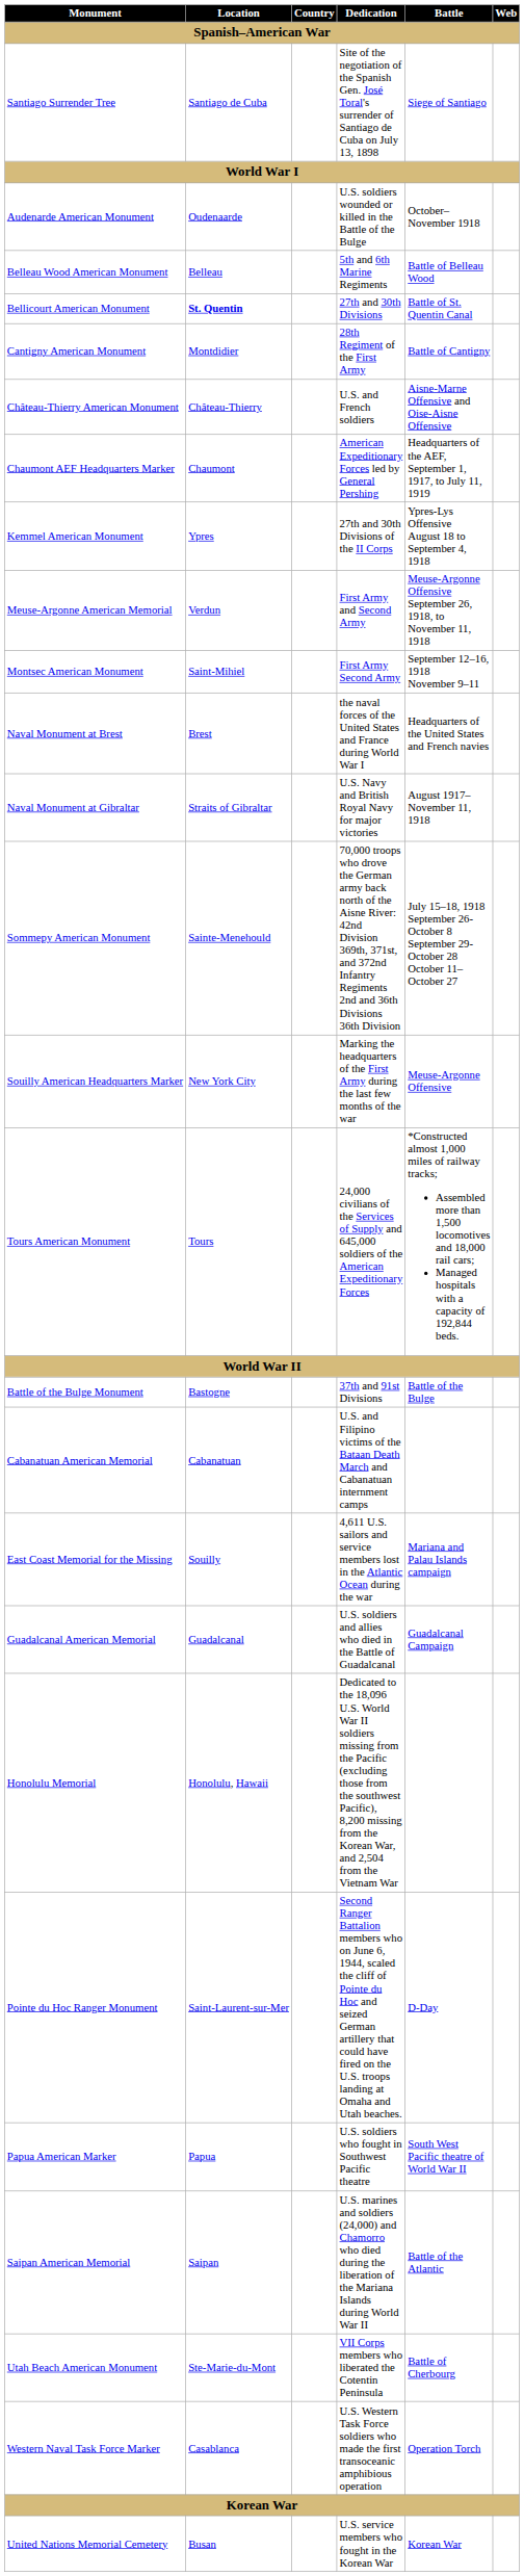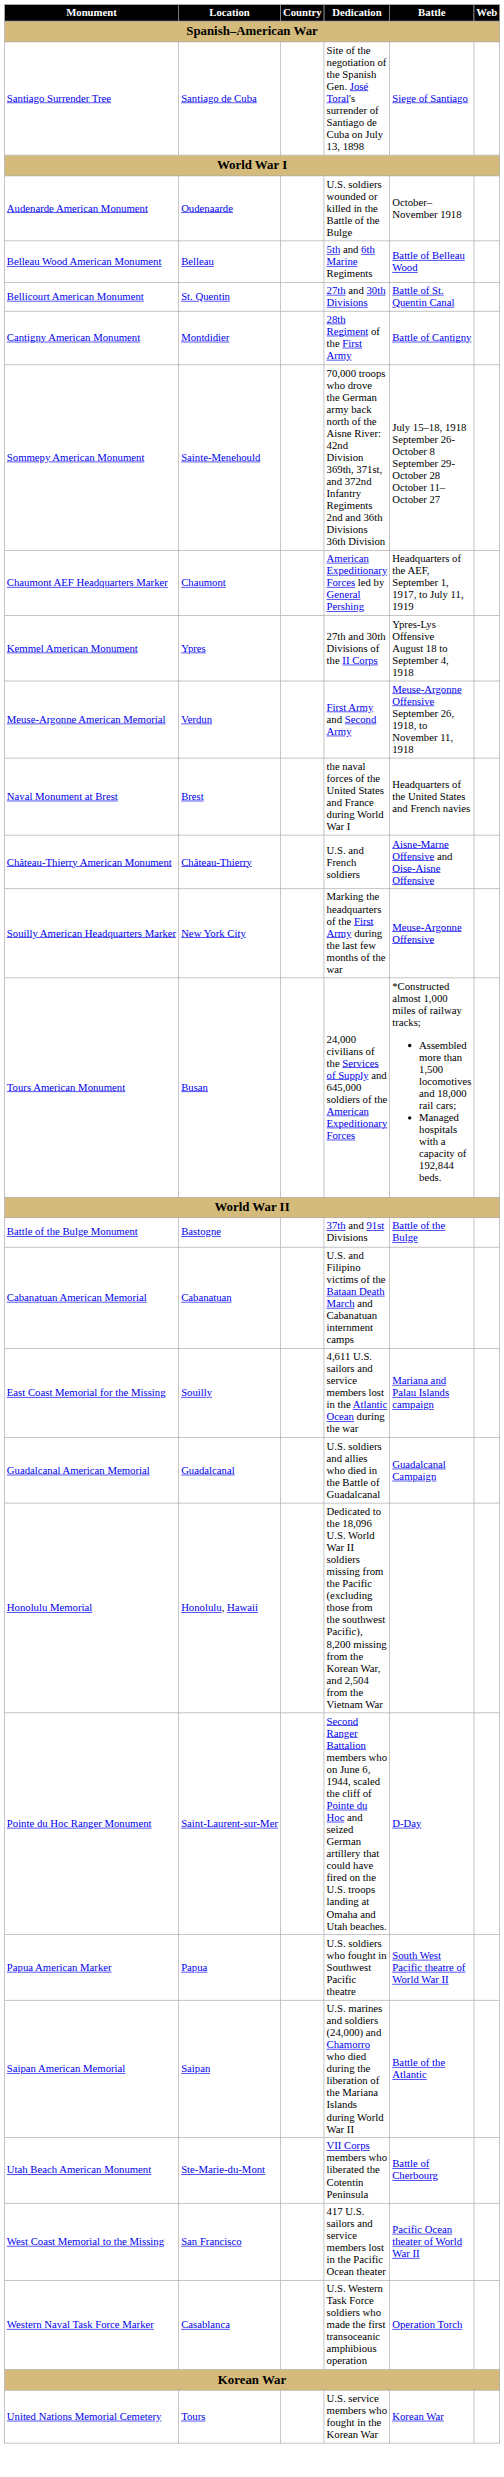 <table class="wikitable" style="width: 100%;">
 <tr>
 <th ! scope="col" style="background-color:#000000; color: #ffffff;  white-space:nowrap;">Monument</th>
 <th ! scope="col" style="background-color: #000000; color: #ffffff; white-space:nowrap;">Location</th>
 <th ! scope="col" style="background-color: #000000; color: #ffffff; white-space:nowrap;">Country</th>
 <th ! scope="col" style="background-color: #000000; color: #ffffff;">Dedication</th>
 <th ! scope="col" style="background-color: #000000; color: #ffffff;">Battle</th>
 <th ! scope="col" style="background-color: #000000; color: #ffffff;" class="unsortable">Web</th>
 </tr>
 <tr>
 <th colspan=6 style="background: #d5bb7b; font-size: 120%; color: #000000;">Spanish–American War</th>
 </tr>
 <tr style="background:#ffffff;">
 <td style=white-space:nowrap><a href='#'>Santiago Surrender Tree</a></td>
 <td><a href='#'>Santiago de Cuba</a></td>
 <td></td>
 <td>Site of the negotiation of the Spanish Gen. <a href='#'>José Toral</a>'s surrender of Santiago de Cuba on July 13, 1898</td>
 <td><a href='#'>Siege of Santiago</a></td>
 <td></td>
 </tr>
 <tr>
 <th colspan=6 style="background: #d5bb7b; font-size: 120%; color: #000000;">World War I</th>
 </tr>
 <tr style="background:#ffffff;">
 <td><a href='#'>Audenarde American Monument</a></td>
 <td><a href='#'>Oudenaarde</a></td>
 <td></td>
 <td>U.S. soldiers wounded or killed in the Battle of the Bulge</td>
 <td>October–November 1918</td>
 <td></td>
 </tr>
 <tr style="background:#ffffff;">
 <td><a href='#'>Belleau Wood American Monument</a></td>
 <td><a href='#'>Belleau</a></td>
 <td></td>
 <td><a href='#'>5th</a> and <a href='#'>6th Marine</a> Regiments</td>
 <td><a href='#'>Battle of Belleau Wood</a></td>
 <td></td>
 </tr>
 <tr style="background:#ffffff;">
 <td><a href='#'>Bellicourt American Monument</a></td>
-<td><strong><a href='#'>St. Quentin</a></strong></td>
+<td><a href='#'>St. Quentin</a></td>
 <td></td>
 <td><a href='#'>27th</a> and <a href='#'>30th Divisions</a></td>
 <td><a href='#'>Battle of St. Quentin Canal</a></td>
 <td></td>
 </tr>
 <tr style="background:#ffffff;">
 <td><a href='#'>Cantigny American Monument</a></td>
 <td><a href='#'>Montdidier</a></td>
 <td></td>
 <td><a href='#'>28th Regiment</a> of the <a href='#'>First Army</a></td>
 <td><a href='#'>Battle of Cantigny</a></td>
 <td></td>
 </tr>
 <tr style="background:#ffffff;">
-<td style=white-space:nowrap><a href='#'>Château-Thierry American Monument</a></td>
-<td><a href='#'>Château-Thierry</a></td>
+<td><a href='#'>Sommepy American Monument</a></td>
+<td style=white-space:nowrap><a href='#'>Sainte-Menehould</a></td>
 <td></td>
-<td>U.S. and French soldiers</td>
-<td><a href='#'>Aisne-Marne Offensive</a> and <a href='#'>Oise-Aisne Offensive</a></td>
+<td>70,000 troops who drove the German army back north of the Aisne River:<br>42nd Division<br>369th, 371st, and 372nd Infantry Regiments<br>2nd and 36th Divisions<br>36th Division</td>
+<td> <br>July 15–18, 1918<br>September 26-October 8<br>September 29-October 28<br>October 11–October 27</td>
 <td></td>
 </tr>
 <tr style="background:#ffffff;">
 <td><a href='#'>Chaumont AEF Headquarters Marker</a></td>
 <td><a href='#'>Chaumont</a></td>
 <td></td>
 <td><a href='#'>American Expeditionary Forces</a> led by <a href='#'>General Pershing</a></td>
 <td>Headquarters of the AEF, September 1, 1917, to July 11, 1919</td>
 <td></td>
 </tr>
 <tr style="background:#ffffff;">
 <td><a href='#'>Kemmel American Monument</a></td>
 <td><a href='#'>Ypres</a></td>
 <td></td>
 <td>27th and 30th Divisions of the <a href='#'>II Corps</a></td>
 <td>Ypres-Lys Offensive<br>August 18 to September 4, 1918</td>
 <td></td>
 </tr>
 <tr style="background:#ffffff;">
 <td><a href='#'>Meuse-Argonne American Memorial</a></td>
 <td><a href='#'>Verdun</a></td>
 <td></td>
 <td><a href='#'>First Army</a> and <a href='#'>Second Army</a></td>
 <td><a href='#'>Meuse-Argonne Offensive</a><br>September 26, 1918, to November 11, 1918</td>
 <td></td>
 </tr>
 <tr style="background:#ffffff;">
-<td><a href='#'>Montsec American Monument</a></td>
-<td><a href='#'>Saint-Mihiel</a></td>
-<td></td>
-<td><a href='#'>First Army</a><br><a href='#'>Second Army</a></td>
-<td>September 12–16, 1918<br>November 9–11</td>
-<td></td>
-</tr>
-<tr style="background:#ffffff;">
 <td><a href='#'>Naval Monument at Brest</a></td>
 <td><a href='#'>Brest</a></td>
 <td></td>
 <td>the naval forces of the United States and France during World War I</td>
 <td>Headquarters of the United States and French navies</td>
 <td></td>
 </tr>
 <tr style="background:#ffffff;">
-<td><a href='#'>Naval Monument at Gibraltar</a></td>
-<td><a href='#'>Straits of Gibraltar</a></td>
+<td style=white-space:nowrap><a href='#'>Château-Thierry American Monument</a></td>
+<td><a href='#'>Château-Thierry</a></td>
 <td></td>
-<td>U.S. Navy and British Royal Navy for major victories</td>
-<td>August 1917–November 11, 1918</td>
-<td></td>
-</tr>
-<tr style="background:#ffffff;">
-<td><a href='#'>Sommepy American Monument</a></td>
-<td style=white-space:nowrap><a href='#'>Sainte-Menehould</a></td>
-<td></td>
-<td>70,000 troops who drove the German army back north of the Aisne River:<br>42nd Division<br>369th, 371st, and 372nd Infantry Regiments<br>2nd and 36th Divisions<br>36th Division</td>
-<td> <br>July 15–18, 1918<br>September 26-October 8<br>September 29-October 28<br>October 11–October 27</td>
+<td>U.S. and French soldiers</td>
+<td><a href='#'>Aisne-Marne Offensive</a> and <a href='#'>Oise-Aisne Offensive</a></td>
 <td></td>
 </tr>
 <tr style="background:#ffffff;">
 <td style=white-space:nowrap><a href='#'>Souilly American Headquarters Marker</a></td>
 <td><a href='#'>New York City</a></td>
 <td></td>
 <td>Marking the headquarters of the <a href='#'>First Army</a> during the last few months of the war</td>
 <td><a href='#'>Meuse-Argonne Offensive</a></td>
 <td></td>
 </tr>
 <tr style="background:#ffffff;">
 <td><a href='#'>Tours American Monument</a></td>
-<td><a href='#'>Tours</a></td>
+<td><a href='#'>Busan</a></td>
 <td></td>
 <td>24,000 civilians of the <a href='#'>Services of Supply</a> and 645,000 soldiers of the <a href='#'>American Expeditionary Forces</a></td>
 <td>*Constructed almost 1,000 miles of railway tracks;<br><ul><li>Assembled more than 1,500 locomotives and 18,000 rail cars;</li><li>Managed hospitals with a capacity of 192,844 beds.</li></ul></td>
 <td></td>
 </tr>
 <tr>
 <th colspan=6 style="background: #d5bb7b; font-size: 120%; color: #000000;">World War II</th>
 </tr>
 <tr style="background:#ffffff;">
 <td><a href='#'>Battle of the Bulge Monument</a></td>
 <td><a href='#'>Bastogne</a></td>
 <td></td>
 <td><a href='#'>37th</a> and <a href='#'>91st</a> Divisions</td>
 <td><a href='#'>Battle of the Bulge</a></td>
 <td></td>
 </tr>
 <tr style="background:#ffffff;">
 <td><a href='#'>Cabanatuan American Memorial</a></td>
 <td><a href='#'>Cabanatuan</a></td>
 <td></td>
 <td>U.S. and Filipino victims of the <a href='#'>Bataan Death March</a> and Cabanatuan internment camps</td>
 <td></td>
 <td></td>
 </tr>
 <tr style="background:#ffffff;">
 <td><a href='#'>East Coast Memorial for the Missing</a></td>
 <td><a href='#'>Souilly</a></td>
 <td></td>
 <td>4,611 U.S. sailors and service members lost in the <a href='#'>Atlantic Ocean</a> during the war</td>
 <td><a href='#'>Mariana and Palau Islands campaign</a></td>
 <td></td>
 </tr>
 <tr style="background:#ffffff;">
 <td><a href='#'>Guadalcanal American Memorial</a></td>
 <td><a href='#'>Guadalcanal</a></td>
 <td></td>
 <td>U.S. soldiers and allies who died in the Battle of Guadalcanal</td>
 <td><a href='#'>Guadalcanal Campaign</a></td>
 <td></td>
 </tr>
 <tr style="background:#ffffff;">
 <td><a href='#'>Honolulu Memorial</a></td>
 <td><a href='#'>Honolulu</a>, <a href='#'>Hawaii</a></td>
 <td></td>
 <td>Dedicated to the 18,096 U.S. World War II soldiers missing from the Pacific (excluding those from the southwest Pacific), 8,200 missing from the Korean War, and 2,504 from the Vietnam War</td>
 <td></td>
 <td></td>
 </tr>
 <tr style="background:#ffffff;">
 <td style=white-space:nowrap><a href='#'>Pointe du Hoc Ranger Monument</a></td>
 <td style=white-space:nowrap><a href='#'>Saint-Laurent-sur-Mer</a></td>
 <td></td>
 <td><a href='#'>Second Ranger Battalion</a> members who on June 6, 1944, scaled the  cliff of <a href='#'>Pointe du Hoc</a> and seized German artillery that could have fired on the U.S. troops landing at Omaha and Utah beaches.</td>
 <td><a href='#'>D-Day</a></td>
 <td></td>
 </tr>
 <tr style="background:#ffffff;">
 <td><a href='#'>Papua American Marker</a></td>
 <td><a href='#'>Papua</a></td>
 <td></td>
 <td>U.S. soldiers who fought in Southwest Pacific theatre</td>
 <td><a href='#'>South West Pacific theatre of World War II</a></td>
 <td></td>
 </tr>
 <tr style="background:#ffffff;">
 <td><a href='#'>Saipan American Memorial</a></td>
 <td><a href='#'>Saipan</a></td>
 <td style=white-space:nowrap></td>
 <td>U.S. marines and soldiers (24,000) and <a href='#'>Chamorro</a> who died during the liberation of the Mariana Islands during World War II</td>
 <td><a href='#'>Battle of the Atlantic</a></td>
 <td></td>
 </tr>
 <tr style="background:#ffffff;">
 <td><a href='#'>Utah Beach American Monument</a></td>
 <td><a href='#'>Ste-Marie-du-Mont</a></td>
 <td></td>
 <td><a href='#'>VII Corps</a> members who liberated the Cotentin Peninsula</td>
 <td><a href='#'>Battle of Cherbourg</a></td>
 <td></td>
 </tr>
 <tr style="background:#ffffff;">
+<td><a href='#'>West Coast Memorial to the Missing</a></td>
+<td><a href='#'>San Francisco</a></td>
+<td></td>
+<td>417 U.S. sailors and service members lost in the Pacific Ocean theater</td>
+<td><a href='#'>Pacific Ocean theater of World War II</a></td>
+<td></td>
+</tr>
+<tr style="background:#ffffff;">
 <td><a href='#'>Western Naval Task Force Marker</a></td>
 <td><a href='#'>Casablanca</a></td>
 <td></td>
 <td>U.S. Western Task Force soldiers who made the first transoceanic amphibious operation</td>
 <td><a href='#'>Operation Torch</a></td>
 <td></td>
 </tr>
 <tr>
 <th colspan=6 style="background: #d5bb7b; font-size: 120%; color: #000000;">Korean War</th>
 </tr>
 <tr style="background:#ffffff;">
 <td><a href='#'>United Nations Memorial Cemetery</a></td>
-<td><a href='#'>Busan</a></td>
+<td><a href='#'>Tours</a></td>
 <td></td>
 <td>U.S. service members who fought in the Korean War</td>
 <td><a href='#'>Korean War</a></td>
 <td></td>
 </tr>
 </table>
